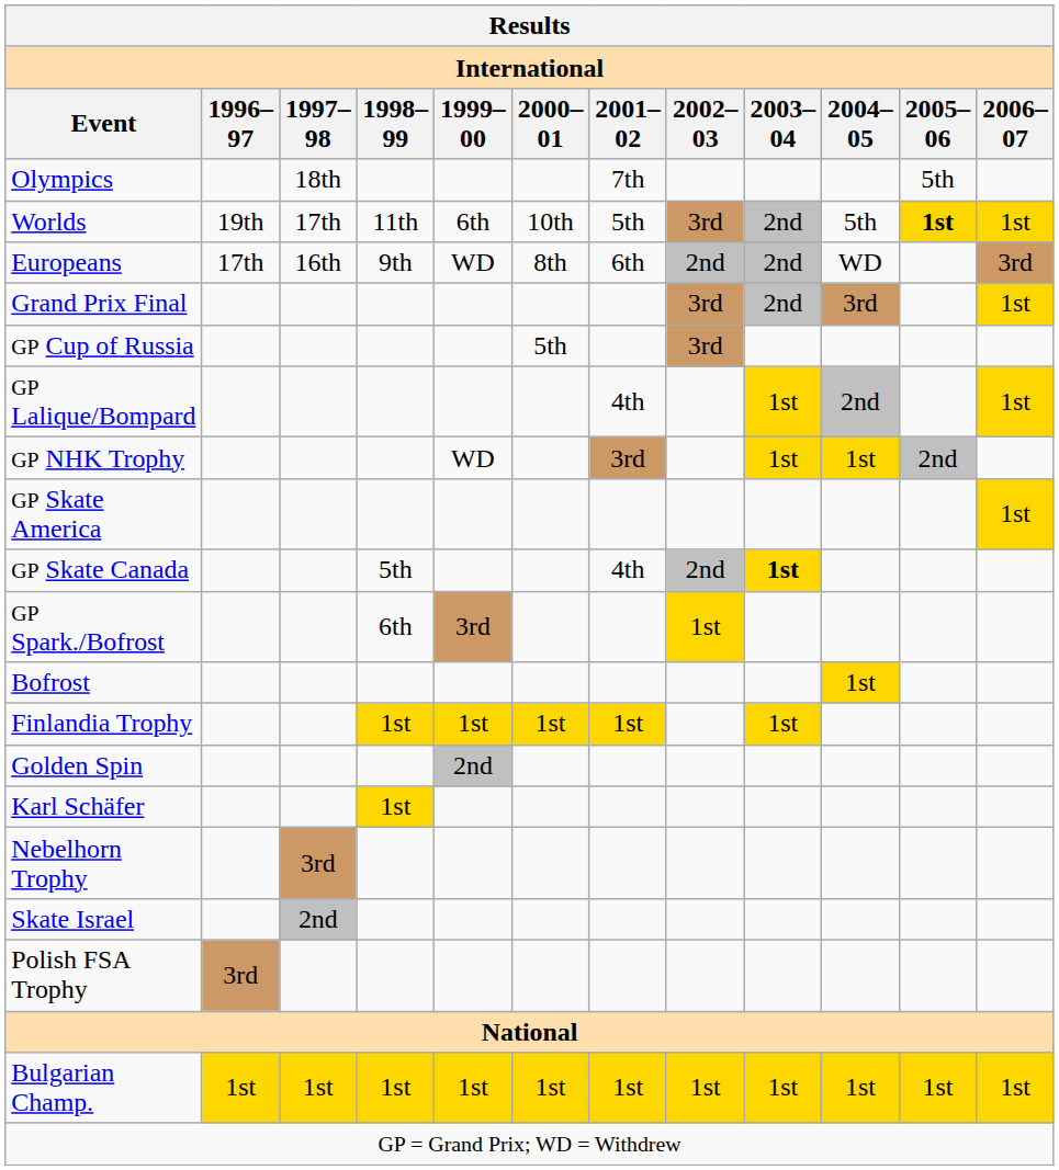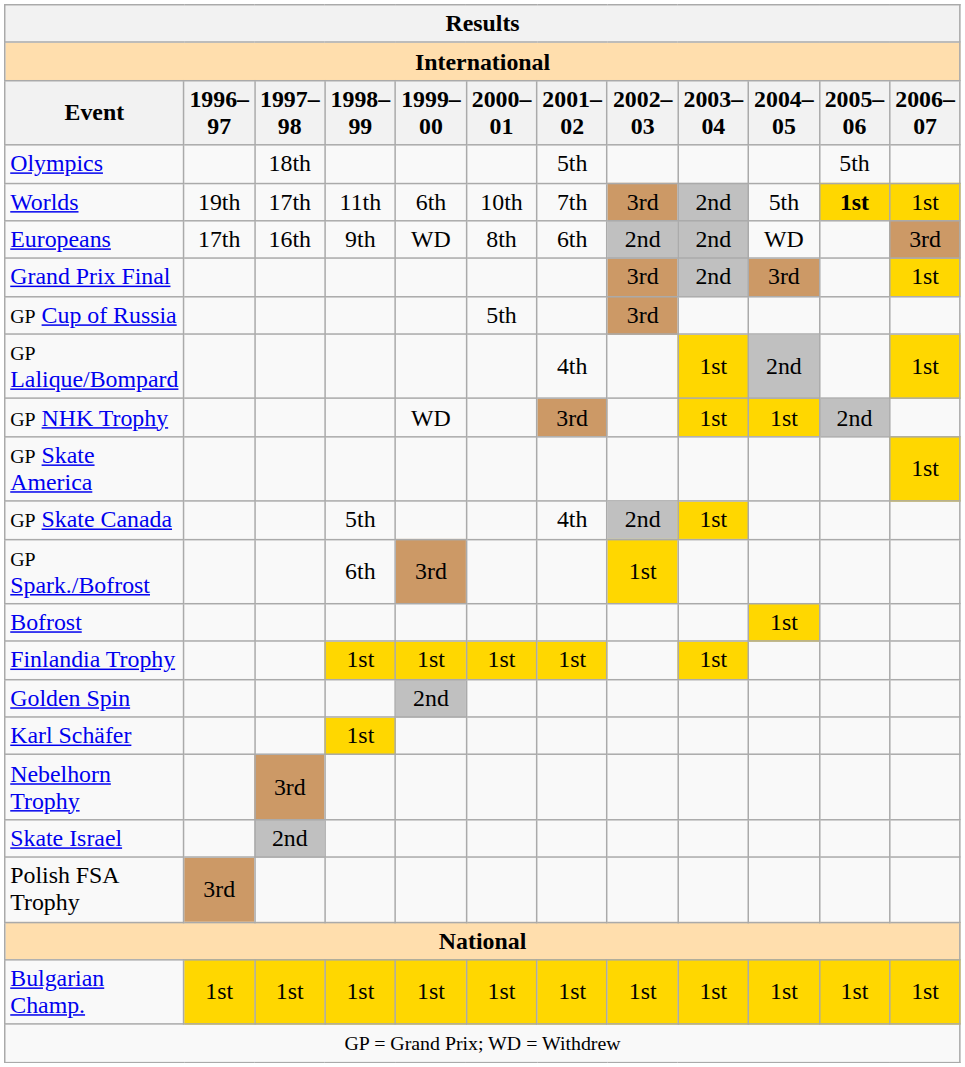 <table class="wikitable" style="text-align:center">
 <tr>
 <th colspan=12 align=center><strong>Results</strong></th>
 </tr>
 <tr>
 <th style="background-color: #ffdead; " colspan=12 align=center><strong>International</strong></th>
 </tr>
 <tr>
 <th>Event</th>
 <th>1996–97</th>
 <th>1997–98</th>
 <th>1998–99</th>
 <th>1999–00</th>
 <th>2000–01</th>
 <th>2001–02</th>
 <th>2002–03</th>
 <th>2003–04</th>
 <th>2004–05</th>
 <th>2005–06</th>
 <th>2006–07</th>
 </tr>
 <tr>
 <td align=left><a href='#'>Olympics</a></td>
 <td></td>
 <td>18th</td>
 <td></td>
 <td></td>
 <td></td>
-<td>7th</td>
+<td>5th</td>
 <td></td>
 <td></td>
 <td></td>
 <td>5th</td>
 <td></td>
 </tr>
 <tr>
 <td align=left><a href='#'>Worlds</a></td>
 <td>19th</td>
 <td>17th</td>
 <td>11th</td>
 <td>6th</td>
 <td>10th</td>
-<td>5th</td>
+<td>7th</td>
 <td bgcolor=cc9966>3rd</td>
 <td bgcolor=silver>2nd</td>
 <td>5th</td>
 <td bgcolor=gold><strong>1st</strong></td>
 <td bgcolor=gold>1st</td>
 </tr>
 <tr>
 <td align=left><a href='#'>Europeans</a></td>
 <td>17th</td>
 <td>16th</td>
 <td>9th</td>
 <td>WD</td>
 <td>8th</td>
 <td>6th</td>
 <td bgcolor=silver>2nd</td>
 <td bgcolor=silver>2nd</td>
 <td>WD</td>
 <td></td>
 <td bgcolor=cc9966>3rd</td>
 </tr>
 <tr>
 <td align=left><a href='#'>Grand Prix Final</a></td>
 <td></td>
 <td></td>
 <td></td>
 <td></td>
 <td></td>
 <td></td>
 <td bgcolor=cc9966>3rd</td>
 <td bgcolor=silver>2nd</td>
 <td bgcolor=cc9966>3rd</td>
 <td></td>
 <td bgcolor=gold>1st</td>
 </tr>
 <tr>
 <td align=left><small>GP</small> <a href='#'>Cup of Russia</a></td>
 <td></td>
 <td></td>
 <td></td>
 <td></td>
 <td>5th</td>
 <td></td>
 <td bgcolor=cc9966>3rd</td>
 <td></td>
 <td></td>
 <td></td>
 <td></td>
 </tr>
 <tr>
 <td align=left><small>GP</small> <a href='#'>Lalique/Bompard</a></td>
 <td></td>
 <td></td>
 <td></td>
 <td></td>
 <td></td>
 <td>4th</td>
 <td></td>
 <td bgcolor=gold>1st</td>
 <td bgcolor=silver>2nd</td>
 <td></td>
 <td bgcolor=gold>1st</td>
 </tr>
 <tr>
 <td align=left><small>GP</small> <a href='#'>NHK Trophy</a></td>
 <td></td>
 <td></td>
 <td></td>
 <td>WD</td>
 <td></td>
 <td bgcolor=cc9966>3rd</td>
 <td></td>
 <td bgcolor=gold>1st</td>
 <td bgcolor=gold>1st</td>
 <td bgcolor=silver>2nd</td>
 <td></td>
 </tr>
 <tr>
 <td align=left><small>GP</small> <a href='#'>Skate America</a></td>
 <td></td>
 <td></td>
 <td></td>
 <td></td>
 <td></td>
 <td></td>
 <td></td>
 <td></td>
 <td></td>
 <td></td>
 <td bgcolor=gold>1st</td>
 </tr>
 <tr>
 <td align=left><small>GP</small> <a href='#'>Skate Canada</a></td>
 <td></td>
 <td></td>
 <td>5th</td>
 <td></td>
 <td></td>
 <td>4th</td>
 <td bgcolor=silver>2nd</td>
-<td bgcolor=gold><strong>1st</strong></td>
+<td bgcolor=gold>1st</td>
 <td></td>
 <td></td>
 <td></td>
 </tr>
 <tr>
 <td align=left><small>GP</small> <a href='#'>Spark./Bofrost</a></td>
 <td></td>
 <td></td>
 <td>6th</td>
 <td bgcolor=cc9966>3rd</td>
 <td></td>
 <td></td>
 <td bgcolor=gold>1st</td>
 <td></td>
 <td></td>
 <td></td>
 <td></td>
 </tr>
 <tr>
 <td align=left><a href='#'>Bofrost</a></td>
 <td></td>
 <td></td>
 <td></td>
 <td></td>
 <td></td>
 <td></td>
 <td></td>
 <td></td>
 <td bgcolor=gold>1st</td>
 <td></td>
 <td></td>
 </tr>
 <tr>
 <td align=left><a href='#'>Finlandia Trophy</a></td>
 <td></td>
 <td></td>
 <td bgcolor=gold>1st</td>
 <td bgcolor=gold>1st</td>
 <td bgcolor=gold>1st</td>
 <td bgcolor=gold>1st</td>
 <td></td>
 <td bgcolor=gold>1st</td>
 <td></td>
 <td></td>
 <td></td>
 </tr>
 <tr>
 <td align=left><a href='#'>Golden Spin</a></td>
 <td></td>
 <td></td>
 <td></td>
 <td bgcolor=silver>2nd</td>
 <td></td>
 <td></td>
 <td></td>
 <td></td>
 <td></td>
 <td></td>
 <td></td>
 </tr>
 <tr>
 <td align=left><a href='#'>Karl Schäfer</a></td>
 <td></td>
 <td></td>
 <td bgcolor=gold>1st</td>
 <td></td>
 <td></td>
 <td></td>
 <td></td>
 <td></td>
 <td></td>
 <td></td>
 <td></td>
 </tr>
 <tr>
 <td align=left><a href='#'>Nebelhorn Trophy</a></td>
 <td></td>
 <td bgcolor=cc9966>3rd</td>
 <td></td>
 <td></td>
 <td></td>
 <td></td>
 <td></td>
 <td></td>
 <td></td>
 <td></td>
 <td></td>
 </tr>
 <tr>
 <td align=left><a href='#'>Skate Israel</a></td>
 <td></td>
 <td bgcolor=silver>2nd</td>
 <td></td>
 <td></td>
 <td></td>
 <td></td>
 <td></td>
 <td></td>
 <td></td>
 <td></td>
 <td></td>
 </tr>
 <tr>
 <td align=left>Polish FSA Trophy</td>
 <td bgcolor=cc9966>3rd</td>
 <td></td>
 <td></td>
 <td></td>
 <td></td>
 <td></td>
 <td></td>
 <td></td>
 <td></td>
 <td></td>
 <td></td>
 </tr>
 <tr>
 <th style="background-color: #ffdead; " colspan=12 align=center><strong>National</strong></th>
 </tr>
 <tr>
 <td align=left><a href='#'>Bulgarian Champ.</a></td>
 <td bgcolor=gold>1st</td>
 <td bgcolor=gold>1st</td>
 <td bgcolor=gold>1st</td>
 <td bgcolor=gold>1st</td>
 <td bgcolor=gold>1st</td>
 <td bgcolor=gold>1st</td>
 <td bgcolor=gold>1st</td>
 <td bgcolor=gold>1st</td>
 <td bgcolor=gold>1st</td>
 <td bgcolor=gold>1st</td>
 <td bgcolor=gold>1st</td>
 </tr>
 <tr>
 <td colspan=12 align=center><small> GP = Grand Prix; WD = Withdrew </small></td>
 </tr>
 </table>
